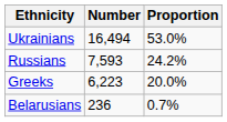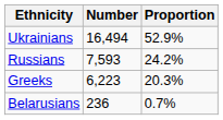 <table class="wikitable">
 <tr>
 <th>Ethnicity</th>
 <th>Number</th>
 <th>Proportion</th>
 </tr>
 <tr>
 <td><a href='#'>Ukrainians</a></td>
 <td>16,494</td>
-<td>53.0%</td>
+<td>52.9%</td>
 </tr>
 <tr>
 <td><a href='#'>Russians</a></td>
 <td>7,593</td>
 <td>24.2%</td>
 </tr>
 <tr>
 <td><a href='#'>Greeks</a></td>
 <td>6,223</td>
-<td>20.0%</td>
+<td>20.3%</td>
 </tr>
 <tr>
 <td><a href='#'>Belarusians</a></td>
 <td>236</td>
 <td>0.7%</td>
 </tr>
 </table>
